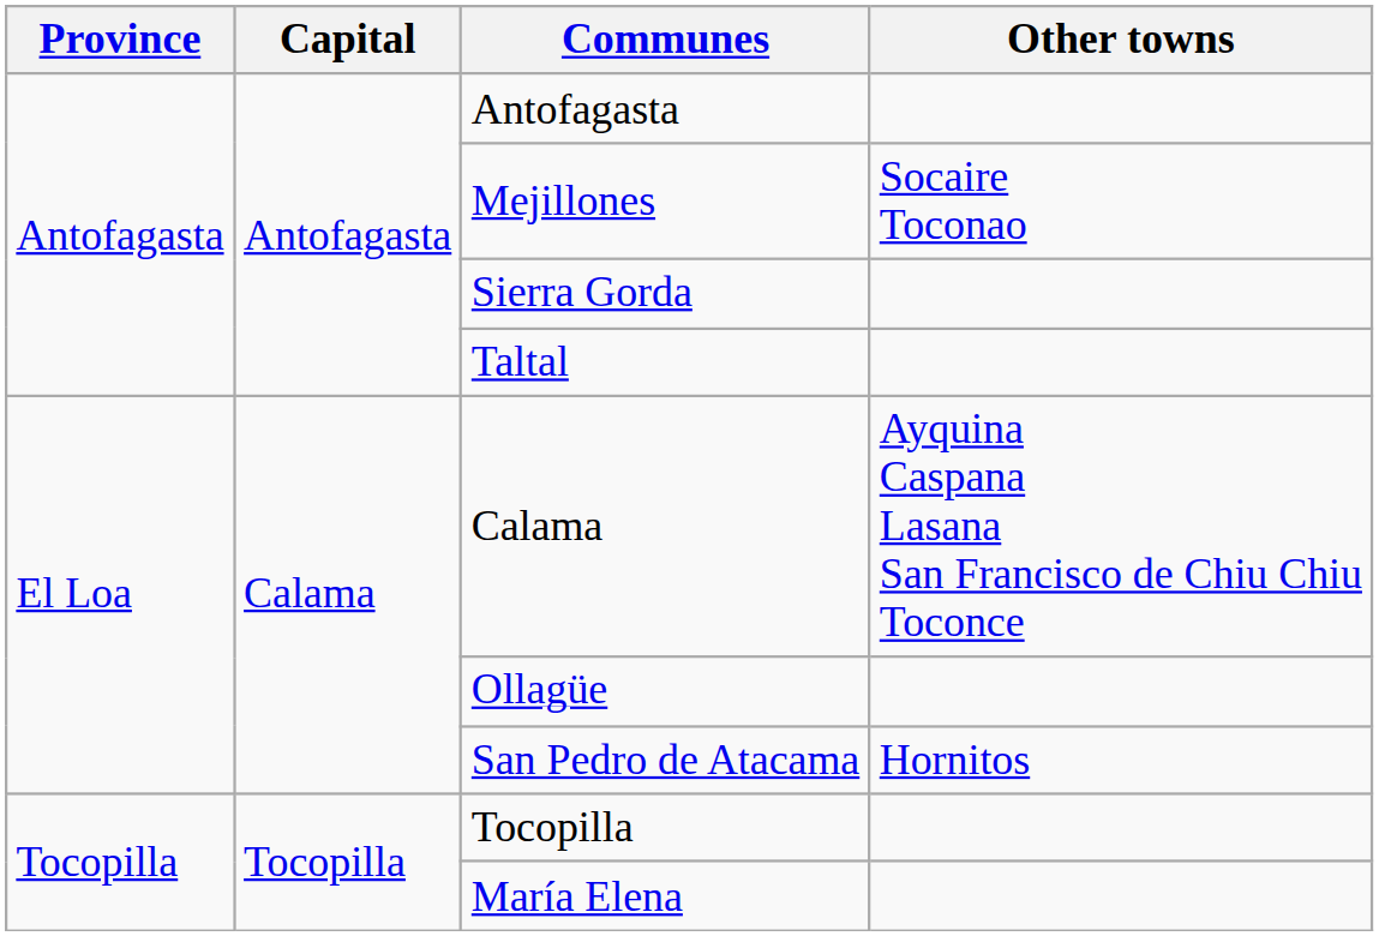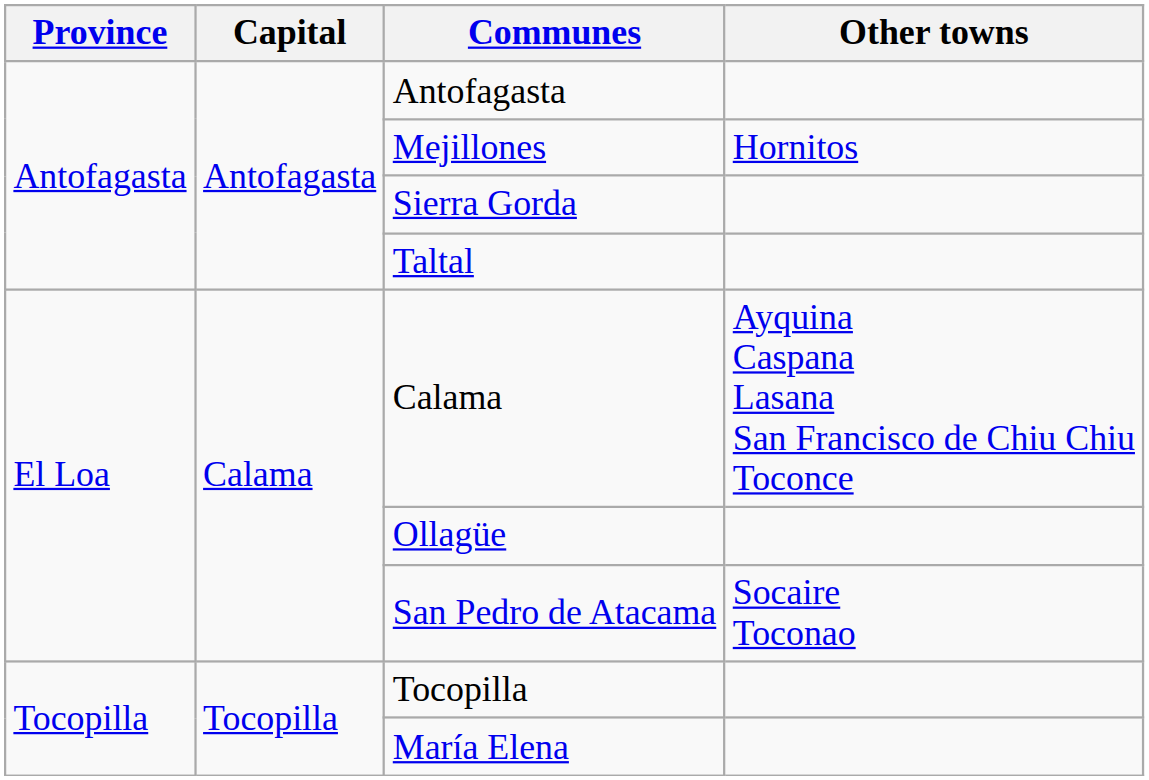 <table class="wikitable">
 <tr>
 <th><a href='#'>Province</a></th>
 <th>Capital</th>
 <th><a href='#'>Communes</a></th>
 <th>Other towns</th>
 </tr>
 <tr>
 <td rowspan=4><a href='#'>Antofagasta</a></td>
 <td rowspan=4><a href='#'>Antofagasta</a></td>
 <td>Antofagasta</td>
 </tr>
 <tr>
 <td><a href='#'>Mejillones</a></td>
-<td><a href='#'>Socaire</a><br><a href='#'>Toconao</a></td>
+<td><a href='#'>Hornitos</a></td>
 </tr>
 <tr>
 <td><a href='#'>Sierra Gorda</a></td>
 <td></td>
 </tr>
 <tr>
 <td><a href='#'>Taltal</a></td>
 <td></td>
 </tr>
 <tr>
 <td rowspan=3><a href='#'>El Loa</a></td>
 <td rowspan=3><a href='#'>Calama</a></td>
 <td>Calama</td>
 <td><a href='#'>Ayquina</a><br><a href='#'>Caspana</a><br><a href='#'>Lasana</a><br><a href='#'>San Francisco de Chiu Chiu</a><br><a href='#'>Toconce</a></td>
 </tr>
 <tr>
 <td><a href='#'>Ollagüe</a></td>
 <td></td>
 </tr>
 <tr>
 <td><a href='#'>San Pedro de Atacama</a></td>
-<td><a href='#'>Hornitos</a></td>
+<td><a href='#'>Socaire</a><br><a href='#'>Toconao</a></td>
 </tr>
 <tr>
 <td rowspan=2><a href='#'>Tocopilla</a></td>
 <td rowspan=2><a href='#'>Tocopilla</a></td>
 <td>Tocopilla</td>
 <td></td>
 </tr>
 <tr>
 <td><a href='#'>María Elena</a></td>
 <td></td>
 </tr>
 </table>
